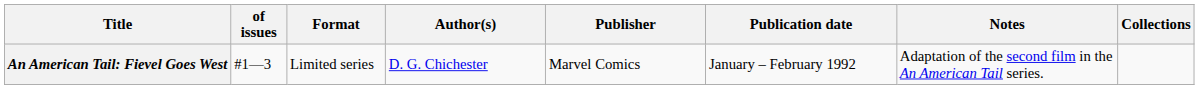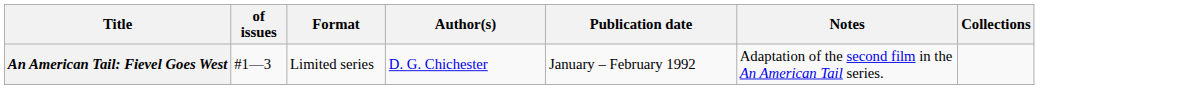 <table class="wikitable">
 <tr>
 <th>Title</th>
 <th style="width:40pt"> of issues</th>
 <th style="width:75pt">Format</th>
 <th style="width:125pt">Author(s)</th>
-<th style="width:125pt">Publisher</th>
 <th style="width:150pt">Publication date</th>
 <th style="width:175pt">Notes</th>
 <th>Collections</th>
 </tr>
 <tr>
 <th><em>An American Tail: Fievel Goes West</em></th>
 <td>#1—3</td>
 <td>Limited series</td>
 <td><a href='#'>D. G. Chichester</a></td>
-<td>Marvel Comics</td>
 <td>January – February 1992</td>
 <td>Adaptation of the <a href='#'>second film</a> in the <em><a href='#'>An American Tail</a></em> series.</td>
 <td></td>
 </tr>
 </table>
